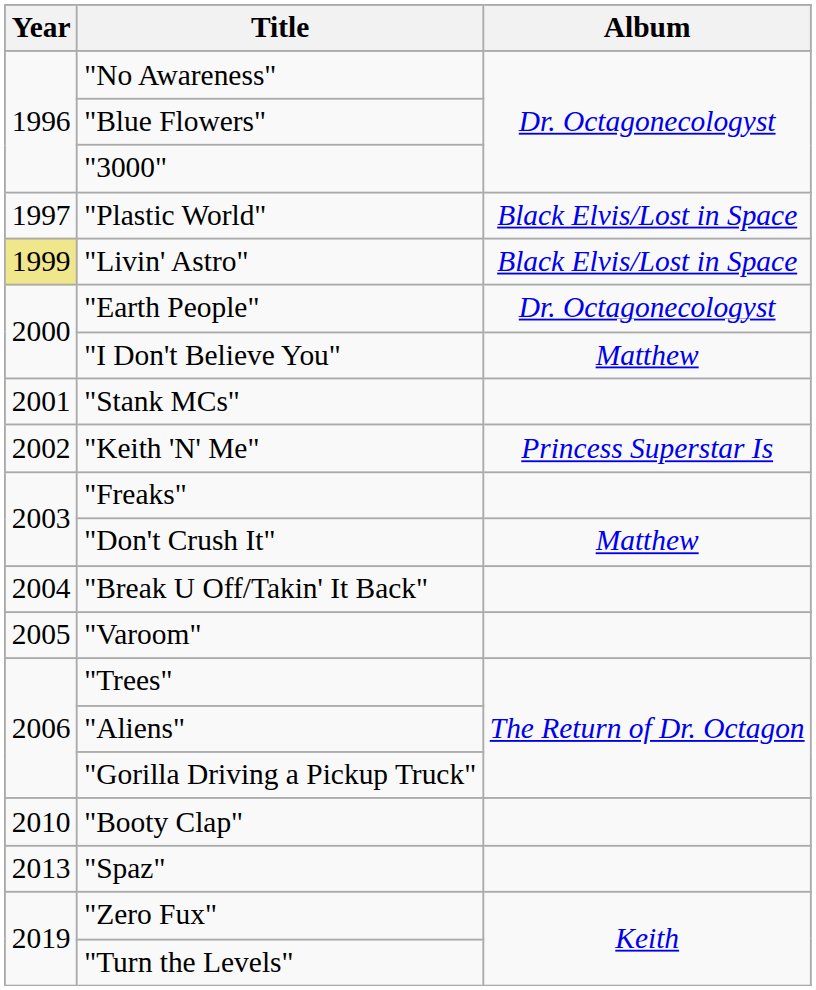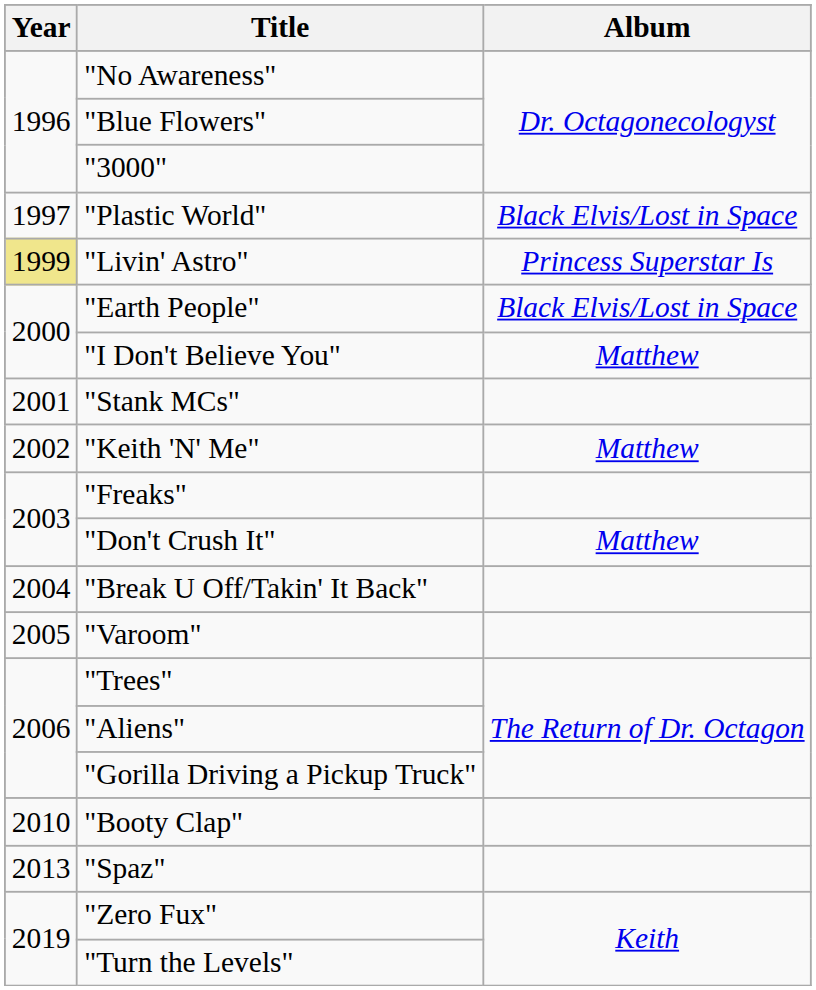 <table class="wikitable" style="text-align:center;">
 <tr>
 <th>Year</th>
 <th>Title</th>
 <th>Album</th>
 </tr>
 <tr>
 <td style="text-align:center;" rowspan="3">1996</td>
 <td style="text-align:left;">"No Awareness"</td>
 <td style="text-align:center;" rowspan="3"><em><a href='#'>Dr. Octagonecologyst</a></em></td>
 </tr>
 <tr>
 <td style="text-align:left;">"Blue Flowers"</td>
 </tr>
 <tr>
 <td style="text-align:left;">"3000"</td>
 </tr>
 <tr>
 <td>1997</td>
 <td style="text-align:left;">"Plastic World"</td>
 <td><em><a href='#'>Black Elvis/Lost in Space</a></em></td>
 </tr>
 <tr>
 <td style="background: khaki;">1999</td>
 <td style="text-align:left;">"Livin' Astro"</td>
-<td><em><a href='#'>Black Elvis/Lost in Space</a></em></td>
+<td><em><a href='#'>Princess Superstar Is</a></em></td>
 </tr>
 <tr>
 <td style="text-align:center;" rowspan="2">2000</td>
 <td style="text-align:left;">"Earth People"</td>
-<td><em><a href='#'>Dr. Octagonecologyst</a></em></td>
+<td><em><a href='#'>Black Elvis/Lost in Space</a></em></td>
 </tr>
 <tr>
 <td style="text-align:left;">"I Don't Believe You"</td>
 <td><em><a href='#'>Matthew</a></em></td>
 </tr>
 <tr>
 <td>2001</td>
 <td style="text-align:left;">"Stank MCs"</td>
 <td></td>
 </tr>
 <tr>
 <td>2002</td>
 <td style="text-align:left;">"Keith 'N' Me"</td>
-<td><em><a href='#'>Princess Superstar Is</a></em></td>
+<td><em><a href='#'>Matthew</a></em></td>
 </tr>
 <tr>
 <td style="text-align:center;" rowspan="2">2003</td>
 <td style="text-align:left;">"Freaks"</td>
 <td></td>
 </tr>
 <tr>
 <td style="text-align:left;">"Don't Crush It"</td>
 <td><em><a href='#'>Matthew</a></em></td>
 </tr>
 <tr>
 <td>2004</td>
 <td style="text-align:left;">"Break U Off/Takin' It Back"</td>
 <td></td>
 </tr>
 <tr>
 <td>2005</td>
 <td style="text-align:left;">"Varoom"</td>
 <td></td>
 </tr>
 <tr>
 <td style="text-align:center;" rowspan="3">2006</td>
 <td style="text-align:left;">"Trees"</td>
 <td style="text-align:center;" rowspan="3"><em><a href='#'>The Return of Dr. Octagon</a></em></td>
 </tr>
 <tr>
 <td style="text-align:left;">"Aliens"</td>
 </tr>
 <tr>
 <td style="text-align:left;">"Gorilla Driving a Pickup Truck"</td>
 </tr>
 <tr>
 <td>2010</td>
 <td style="text-align:left;">"Booty Clap"</td>
 <td></td>
 </tr>
 <tr>
 <td>2013</td>
 <td style="text-align:left;">"Spaz"<br></td>
 </tr>
 <tr>
 <td rowspan="2">2019</td>
 <td style="text-align:left;">"Zero Fux"<br></td>
 <td rowspan="2"><em><a href='#'>Keith</a></em></td>
 </tr>
 <tr>
 <td style="text-align:left;">"Turn the Levels"</td>
 </tr>
 </table>
